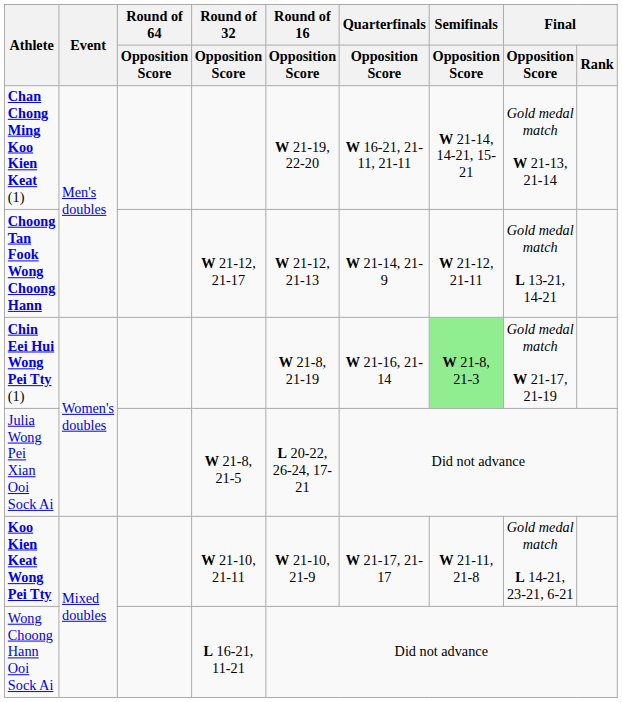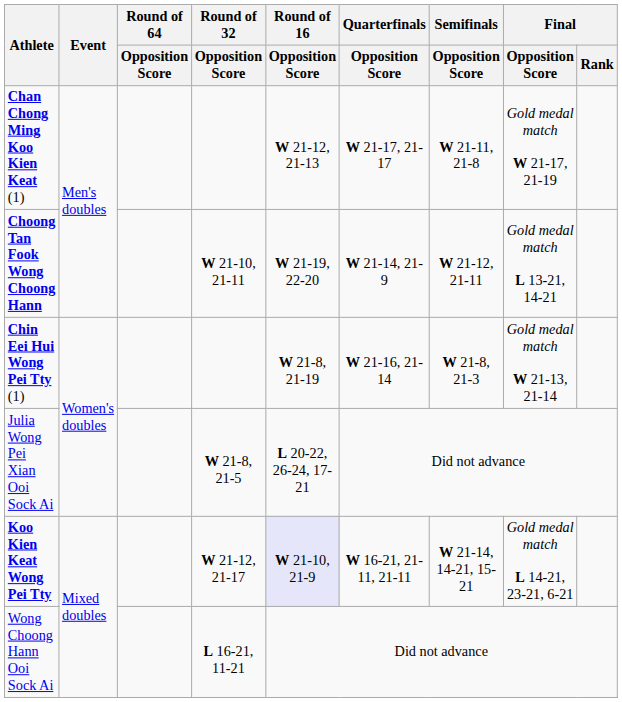 <table class=wikitable style="font-size:90%">
 <tr>
 <th rowspan=2>Athlete</th>
 <th rowspan=2>Event</th>
 <th>Round of 64</th>
 <th>Round of 32</th>
 <th>Round of 16</th>
 <th>Quarterfinals</th>
 <th>Semifinals</th>
 <th colspan=2>Final</th>
 </tr>
 <tr>
 <th>Opposition<br>Score</th>
 <th>Opposition<br>Score</th>
 <th>Opposition<br>Score</th>
 <th>Opposition<br>Score</th>
 <th>Opposition<br>Score</th>
 <th>Opposition<br>Score</th>
 <th>Rank</th>
 </tr>
 <tr align=center>
 <td align=left><strong><a href='#'>Chan Chong Ming</a><br><a href='#'>Koo Kien Keat</a></strong> (1)</td>
 <td align=left rowspan=2><a href='#'>Men's doubles</a></td>
 <td></td>
 <td></td>
-<td><br><strong>W</strong> 21-19, 22-20</td>
-<td><br><strong>W</strong> 16-21, 21-11, 21-11</td>
-<td><br><strong>W</strong> 21-14, 14-21, 15-21</td>
-<td><em>Gold medal match</em><br><br><strong>W</strong> 21-13, 21-14</td>
+<td><br><strong>W</strong> 21-12, 21-13</td>
+<td><br><strong>W</strong> 21-17, 21-17</td>
+<td><br><strong>W</strong> 21-11, 21-8</td>
+<td><em>Gold medal match</em><br><br><strong>W</strong> 21-17, 21-19</td>
 <td></td>
 </tr>
 <tr align=center>
 <td align=left><strong><a href='#'>Choong Tan Fook</a><br><a href='#'>Wong Choong Hann</a></strong></td>
 <td></td>
-<td><br><strong>W</strong> 21-12, 21-17</td>
-<td><br><strong>W</strong> 21-12, 21-13</td>
+<td><br><strong>W</strong> 21-10, 21-11</td>
+<td><br><strong>W</strong> 21-19, 22-20</td>
 <td><br><strong>W</strong> 21-14, 21-9</td>
 <td><br><strong>W</strong> 21-12, 21-11</td>
 <td><em>Gold medal match</em><br><br><strong>L</strong> 13-21, 14-21</td>
 <td></td>
 </tr>
 <tr align=center>
 <td align=left><strong><a href='#'>Chin Eei Hui</a><br><a href='#'>Wong Pei Tty</a></strong> (1)</td>
 <td align=left rowspan=2><a href='#'>Women's doubles</a></td>
 <td></td>
 <td></td>
 <td><br><strong>W</strong> 21-8, 21-19</td>
 <td><br><strong>W</strong> 21-16, 21-14</td>
-<td style="background: lightgreen;"><br><strong>W</strong> 21-8, 21-3</td>
-<td><em>Gold medal match</em><br><br><strong>W</strong> 21-17, 21-19</td>
+<td><br><strong>W</strong> 21-8, 21-3</td>
+<td><em>Gold medal match</em><br><br><strong>W</strong> 21-13, 21-14</td>
 <td></td>
 </tr>
 <tr align=center>
 <td align=left><a href='#'>Julia Wong Pei Xian</a><br><a href='#'>Ooi Sock Ai</a></td>
 <td></td>
 <td><br><strong>W</strong> 21-8, 21-5</td>
 <td><br><strong>L</strong> 20-22, 26-24, 17-21</td>
 <td colspan=4>Did not advance</td>
 </tr>
 <tr align=center>
 <td align=left><strong><a href='#'>Koo Kien Keat</a><br><a href='#'>Wong Pei Tty</a></strong></td>
 <td align=left rowspan=2><a href='#'>Mixed doubles</a></td>
 <td></td>
-<td><br><strong>W</strong> 21-10, 21-11</td>
-<td><br><strong>W</strong> 21-10, 21-9</td>
-<td><br><strong>W</strong> 21-17, 21-17</td>
-<td><br><strong>W</strong> 21-11, 21-8</td>
+<td><br><strong>W</strong> 21-12, 21-17</td>
+<td style="background: lavender;"><br><strong>W</strong> 21-10, 21-9</td>
+<td><br><strong>W</strong> 16-21, 21-11, 21-11</td>
+<td><br><strong>W</strong> 21-14, 14-21, 15-21</td>
 <td><em>Gold medal match</em><br><br><strong>L</strong> 14-21, 23-21, 6-21</td>
 <td></td>
 </tr>
 <tr align=center>
 <td align=left><a href='#'>Wong Choong Hann</a><br><a href='#'>Ooi Sock Ai</a></td>
 <td></td>
 <td><br><strong>L</strong> 16-21, 11-21</td>
 <td colspan=5>Did not advance</td>
 </tr>
 </table>
